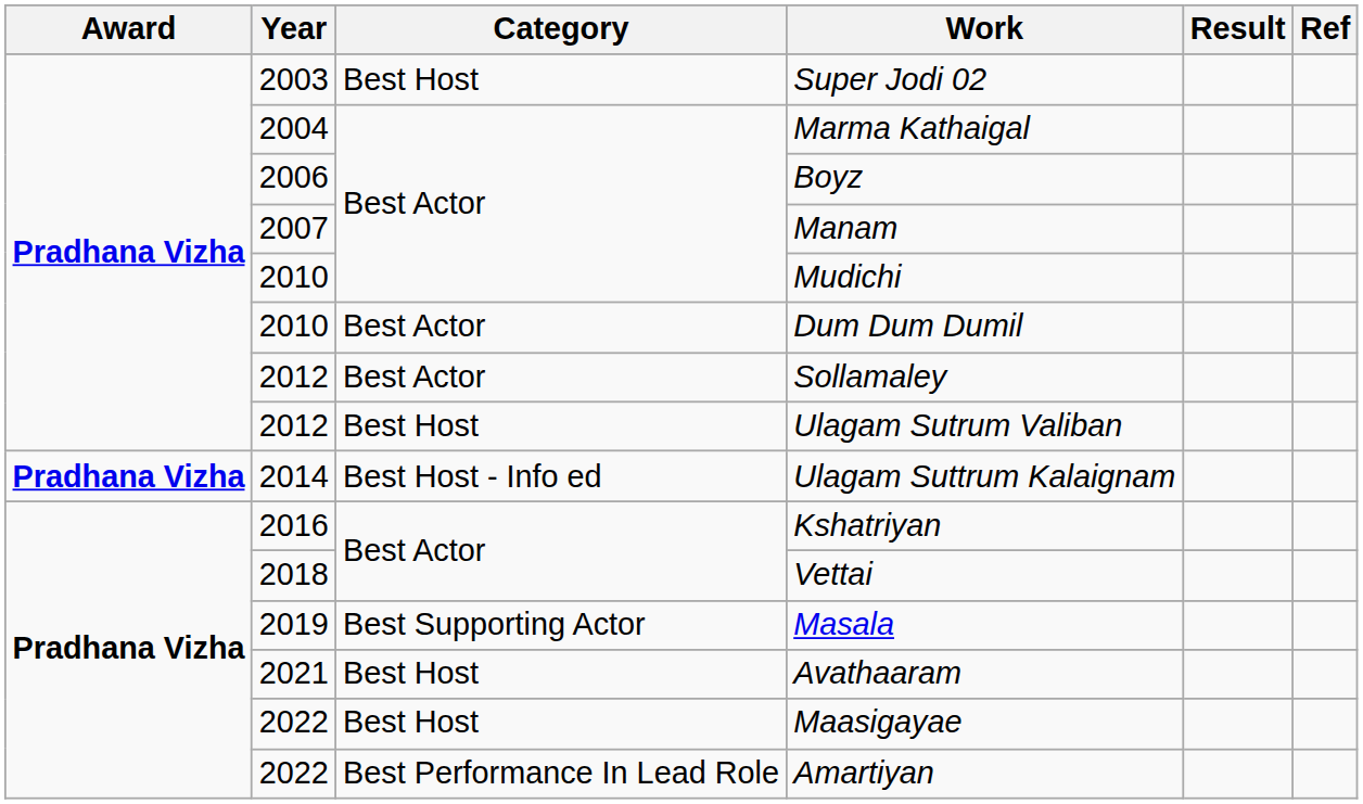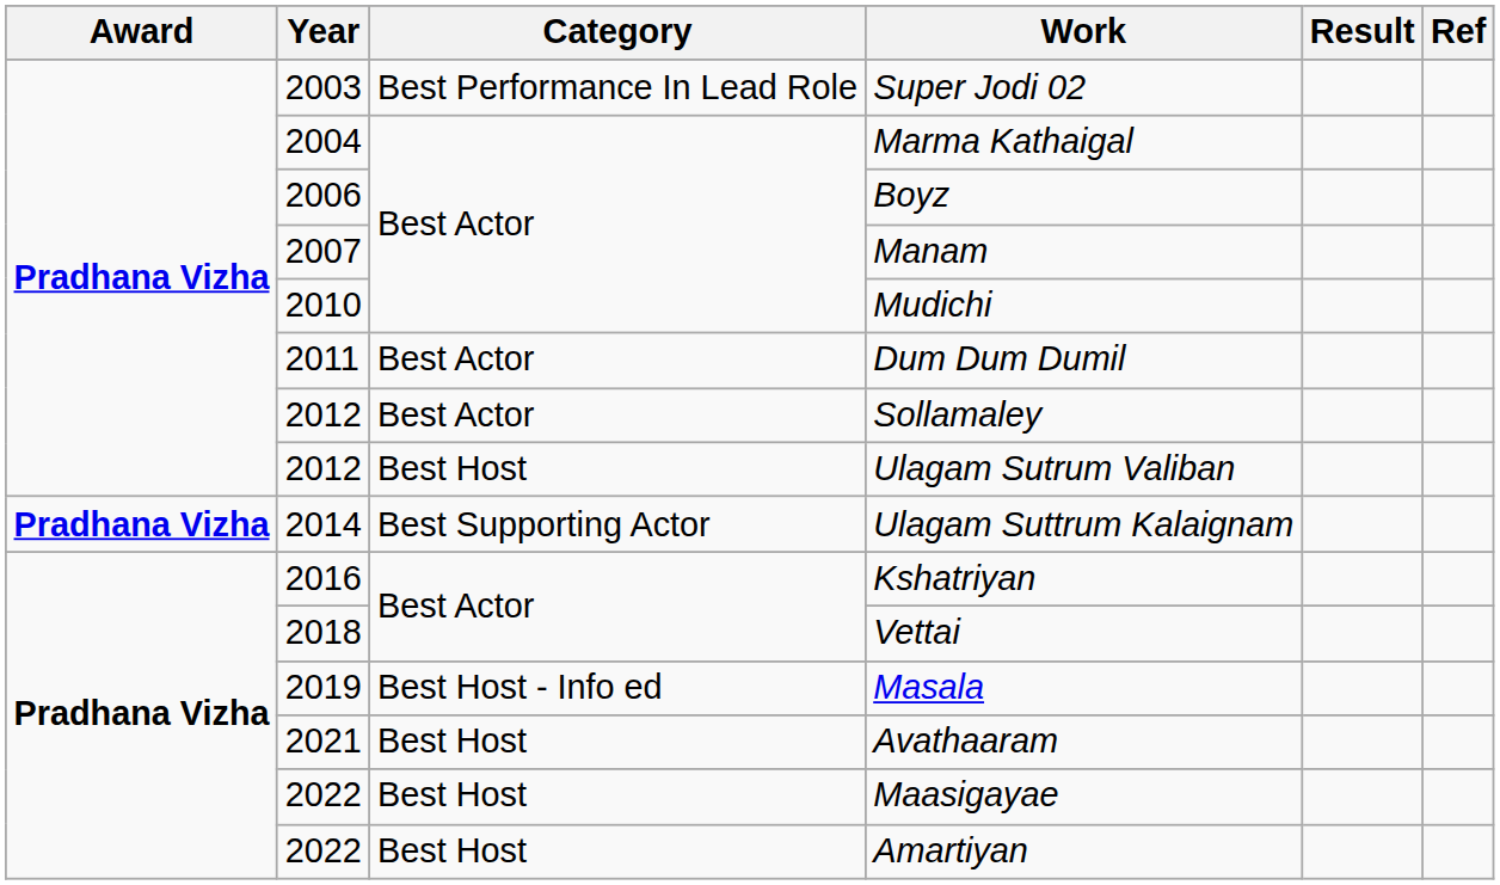 <table class="wikitable">
 <tr style="background:#b0c4de; text-align:center;">
 <th>Award</th>
 <th>Year</th>
 <th>Category</th>
 <th>Work</th>
 <th>Result</th>
 <th>Ref</th>
 </tr>
 <tr>
 <td rowspan="8"><strong><a href='#'>Pradhana Vizha</a></strong></td>
 <td>2003</td>
-<td>Best Host</td>
+<td>Best Performance In Lead Role</td>
 <td><em>Super Jodi 02</em></td>
 <td></td>
 <td></td>
 </tr>
 <tr>
 <td>2004</td>
 <td rowspan="4">Best Actor</td>
 <td><em>Marma Kathaigal</em></td>
 <td></td>
 <td></td>
 </tr>
 <tr>
 <td>2006</td>
 <td><em>Boyz</em></td>
 <td></td>
 <td></td>
 </tr>
 <tr>
 <td>2007</td>
 <td><em>Manam</em></td>
 <td></td>
 <td></td>
 </tr>
 <tr>
 <td>2010</td>
 <td><em>Mudichi</em></td>
 <td></td>
 <td></td>
 </tr>
 <tr>
-<td>2010</td>
+<td>2011</td>
 <td>Best Actor</td>
 <td><em>Dum Dum Dumil</em></td>
 <td></td>
 <td></td>
 </tr>
 <tr>
 <td>2012</td>
 <td>Best Actor</td>
 <td><em>Sollamaley</em></td>
 <td></td>
 <td></td>
 </tr>
 <tr>
 <td>2012</td>
 <td>Best Host</td>
 <td><em>Ulagam Sutrum Valiban</em></td>
 <td></td>
 <td></td>
 </tr>
 <tr>
 <td><strong><a href='#'>Pradhana Vizha</a></strong></td>
 <td>2014</td>
-<td>Best Host - Info ed</td>
+<td>Best Supporting Actor</td>
 <td><em>Ulagam Suttrum Kalaignam</em></td>
 <td></td>
 <td></td>
 </tr>
 <tr>
 <td rowspan="6"><strong>Pradhana Vizha</strong></td>
 <td>2016</td>
 <td rowspan="2">Best Actor</td>
 <td><em>Kshatriyan</em></td>
 <td></td>
 <td></td>
 </tr>
 <tr>
 <td>2018</td>
 <td><em>Vettai</em></td>
 <td></td>
 <td></td>
 </tr>
 <tr>
 <td>2019</td>
-<td>Best Supporting Actor</td>
+<td>Best Host - Info ed</td>
 <td><em><a href='#'>Masala</a></em></td>
 <td></td>
 <td></td>
 </tr>
 <tr>
 <td>2021</td>
 <td>Best Host</td>
 <td><em>Avathaaram</em></td>
 <td></td>
 <td></td>
 </tr>
 <tr>
 <td>2022</td>
 <td>Best Host</td>
 <td><em>Maasigayae</em></td>
 <td></td>
 <td></td>
 </tr>
 <tr>
 <td>2022</td>
-<td>Best Performance In Lead Role</td>
+<td>Best Host</td>
 <td><em>Amartiyan</em></td>
 <td></td>
 <td></td>
 </tr>
 </table>
